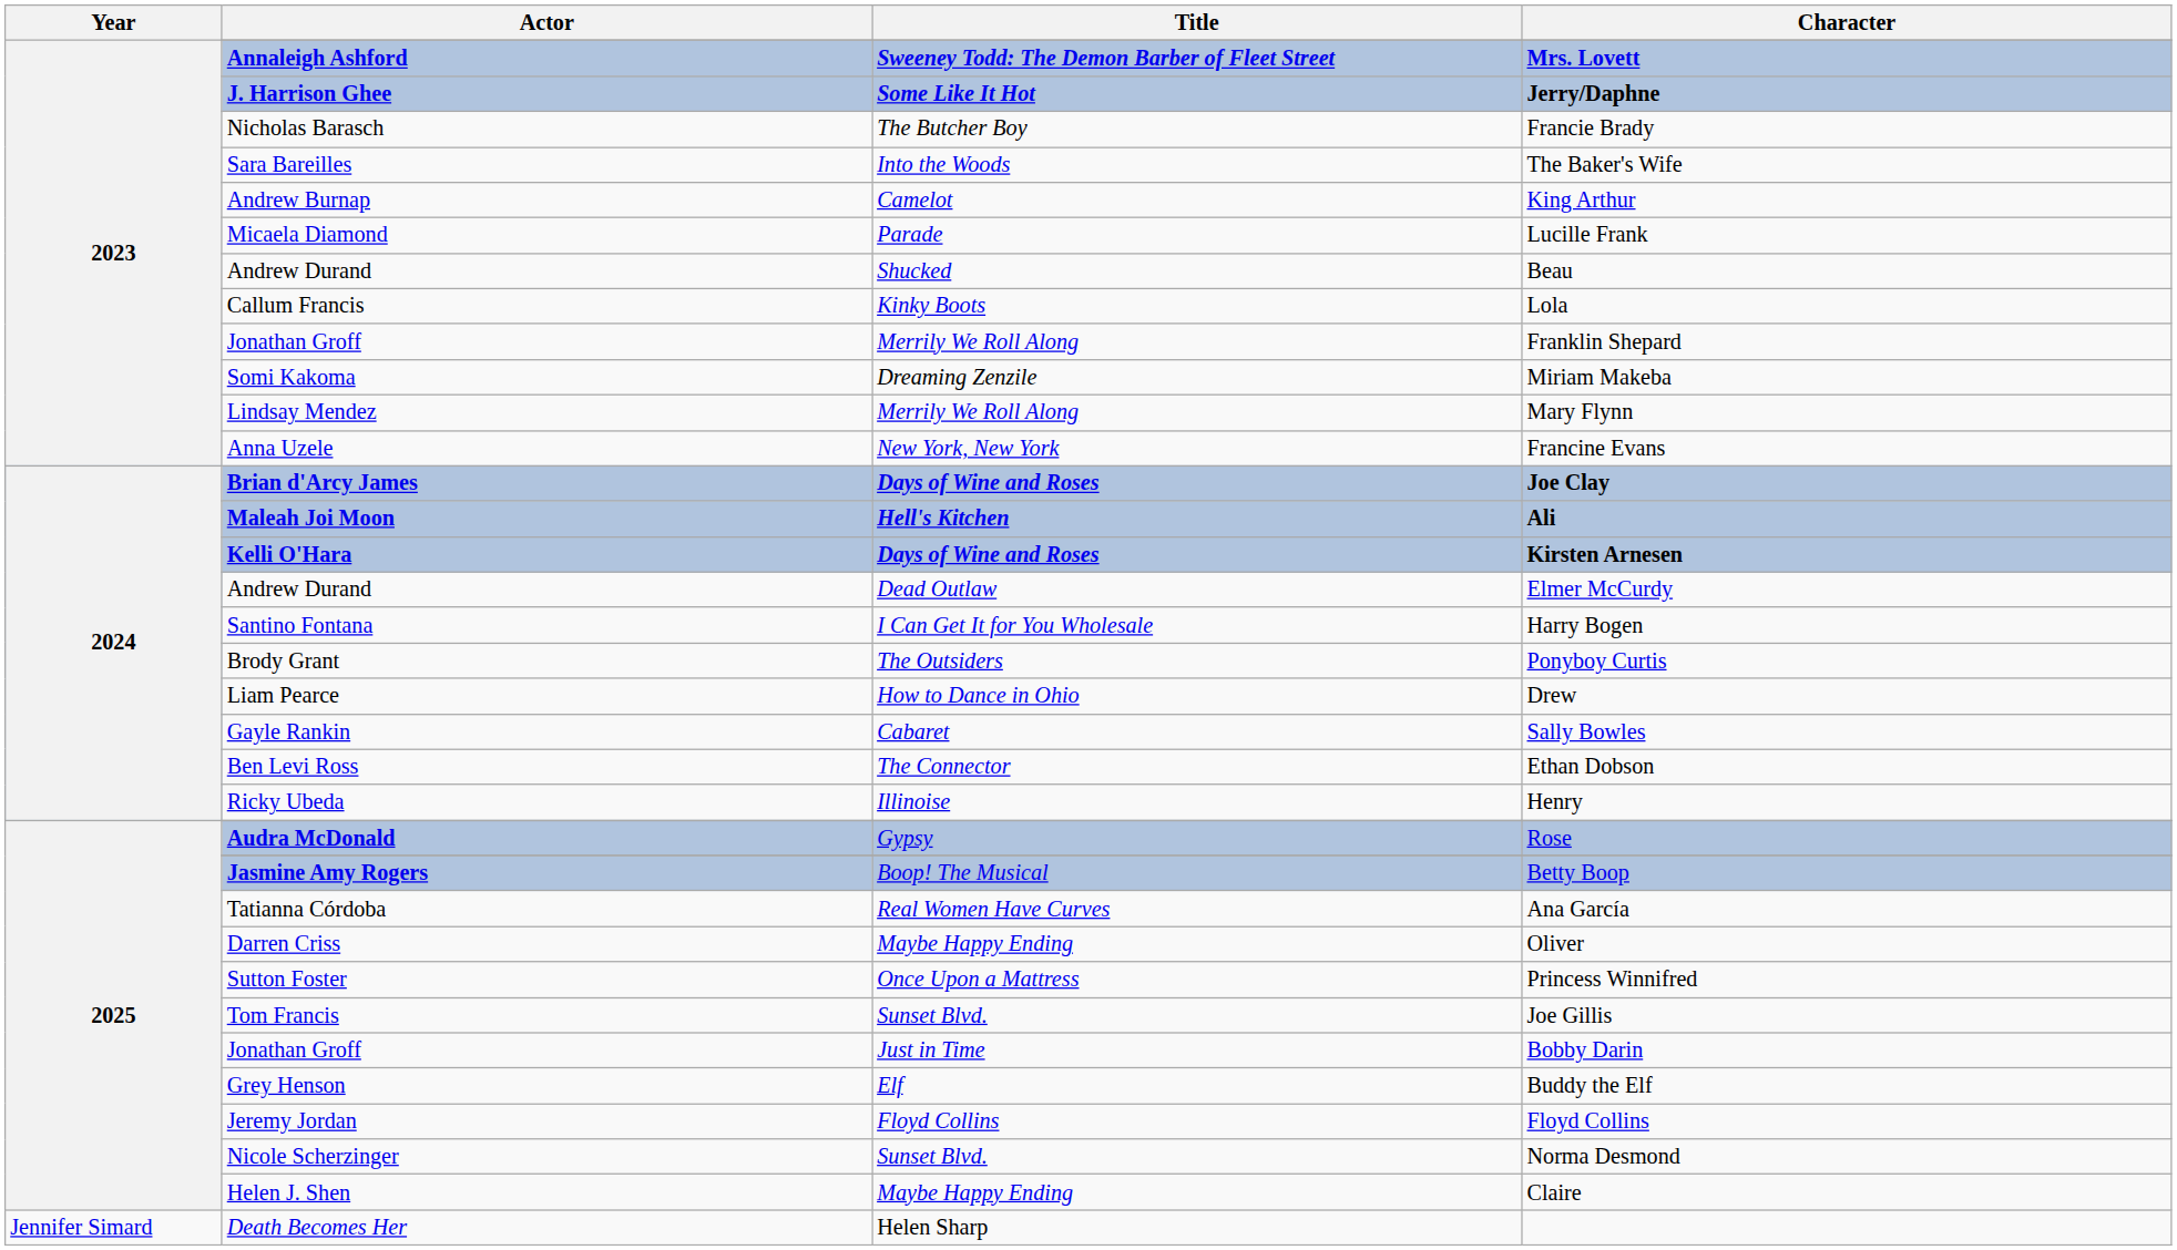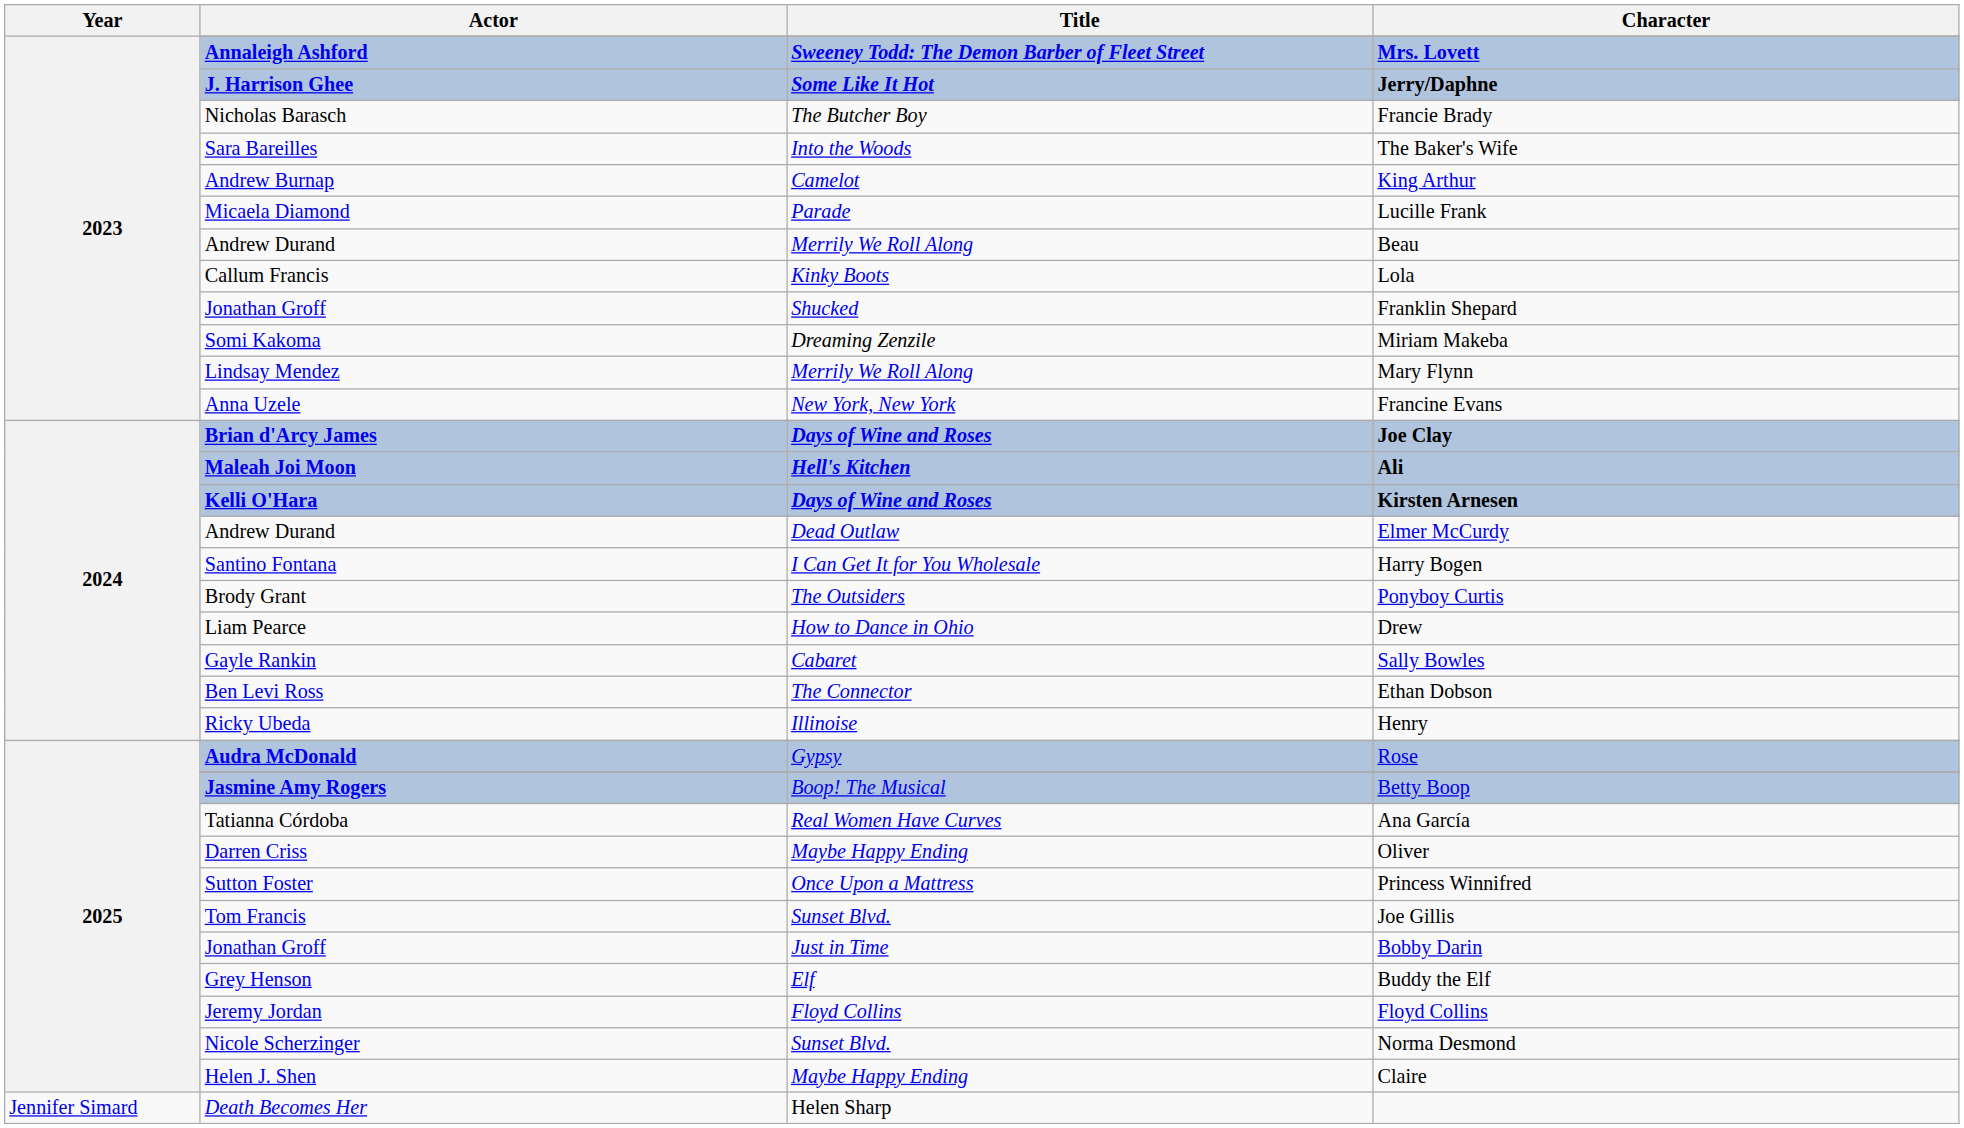 <table class="wikitable" style="width:98%;">
 <tr>
 <th style="width:10%;">Year</th>
 <th style="width:30%;">Actor</th>
 <th style="width:30%;">Title</th>
 <th style="width:30%;">Character</th>
 </tr>
 <tr>
 <th rowspan="13">2023</th>
 </tr>
 <tr style="background:#B0C4DE">
 <td><strong><a href='#'>Annaleigh Ashford</a></strong></td>
 <td><strong><em><a href='#'>Sweeney Todd: The Demon Barber of Fleet Street</a></em></strong></td>
 <td><strong><a href='#'>Mrs. Lovett</a></strong></td>
 </tr>
 <tr style="background:#B0C4DE">
 <td><strong><a href='#'>J. Harrison Ghee</a></strong></td>
 <td><strong><em><a href='#'>Some Like It Hot</a></em></strong></td>
 <td><strong>Jerry/Daphne</strong></td>
 </tr>
 <tr>
 <td>Nicholas Barasch</td>
 <td><em>The Butcher Boy</em></td>
 <td>Francie Brady</td>
 </tr>
 <tr>
 <td><a href='#'>Sara Bareilles</a></td>
 <td><em><a href='#'>Into the Woods</a></em></td>
 <td>The Baker's Wife</td>
 </tr>
 <tr>
 <td><a href='#'>Andrew Burnap</a></td>
 <td><em><a href='#'>Camelot</a></em></td>
 <td><a href='#'>King Arthur</a></td>
 </tr>
 <tr>
 <td><a href='#'>Micaela Diamond</a></td>
 <td><em><a href='#'>Parade</a></em></td>
 <td>Lucille Frank</td>
 </tr>
 <tr>
 <td>Andrew Durand</td>
-<td><em><a href='#'>Shucked</a></em></td>
+<td><em><a href='#'>Merrily We Roll Along</a></em></td>
 <td>Beau</td>
 </tr>
 <tr>
 <td>Callum Francis</td>
 <td><em><a href='#'>Kinky Boots</a></em></td>
 <td>Lola</td>
 </tr>
 <tr>
 <td><a href='#'>Jonathan Groff</a></td>
-<td><em><a href='#'>Merrily We Roll Along</a></em></td>
+<td><em><a href='#'>Shucked</a></em></td>
 <td>Franklin Shepard</td>
 </tr>
 <tr>
 <td><a href='#'>Somi Kakoma</a></td>
 <td><em>Dreaming Zenzile</em></td>
 <td>Miriam Makeba</td>
 </tr>
 <tr>
 <td><a href='#'>Lindsay Mendez</a></td>
 <td><em><a href='#'>Merrily We Roll Along</a></em></td>
 <td>Mary Flynn</td>
 </tr>
 <tr>
 <td><a href='#'>Anna Uzele</a></td>
 <td><em><a href='#'>New York, New York</a></em></td>
 <td>Francine Evans</td>
 </tr>
 <tr style="background:#B0C4DE">
 <th rowspan="10">2024</th>
 <td><strong><a href='#'>Brian d'Arcy James</a></strong></td>
 <td><strong><em><a href='#'><em>Days of Wine and Roses</em></a></em></strong></td>
 <td><strong>Joe Clay</strong></td>
 </tr>
 <tr style="background:#B0C4DE">
 <td><strong><a href='#'>Maleah Joi Moon</a></strong></td>
 <td><strong><a href='#'><em>Hell's Kitchen</em></a></strong></td>
 <td><strong>Ali</strong></td>
 </tr>
 <tr style="background:#B0C4DE">
 <td><strong><a href='#'>Kelli O'Hara</a></strong></td>
 <td><strong><em><a href='#'><em>Days of Wine and Roses</em></a></em></strong></td>
 <td><strong>Kirsten Arnesen</strong></td>
 </tr>
 <tr>
 <td>Andrew Durand</td>
 <td><em><a href='#'>Dead Outlaw</a></em></td>
 <td><a href='#'>Elmer McCurdy</a></td>
 </tr>
 <tr>
 <td><a href='#'>Santino Fontana</a></td>
 <td><em><a href='#'>I Can Get It for You Wholesale</a></em></td>
 <td>Harry Bogen</td>
 </tr>
 <tr>
 <td>Brody Grant</td>
 <td><a href='#'><em>The Outsiders</em></a></td>
 <td><a href='#'>Ponyboy Curtis</a></td>
 </tr>
 <tr>
 <td>Liam Pearce</td>
 <td><a href='#'><em>How to Dance in Ohio</em></a></td>
 <td>Drew</td>
 </tr>
 <tr>
 <td><a href='#'>Gayle Rankin</a></td>
 <td><em><a href='#'>Cabaret</a></em></td>
 <td><a href='#'>Sally Bowles</a></td>
 </tr>
 <tr>
 <td><a href='#'>Ben Levi Ross</a></td>
 <td><em><a href='#'>The Connector</a></em></td>
 <td>Ethan Dobson</td>
 </tr>
 <tr>
 <td><a href='#'>Ricky Ubeda</a></td>
 <td><em><a href='#'>Illinoise</a></em></td>
 <td>Henry</td>
 </tr>
 <tr>
 <th rowspan=13>2025</th>
 </tr>
 <tr style="background:#B0C4DE">
 <td><strong><a href='#'>Audra McDonald</a></strong></td>
 <td><em><a href='#'>Gypsy</a></em></td>
 <td><a href='#'>Rose</a></td>
 </tr>
 <tr>
 </tr>
 <tr style="background:#B0C4DE">
 <td><strong><a href='#'>Jasmine Amy Rogers</a></strong></td>
 <td><em><a href='#'>Boop! The Musical</a></em></td>
 <td><a href='#'>Betty Boop</a></td>
 </tr>
 <tr>
 <td>Tatianna Córdoba</td>
 <td><em><a href='#'>Real Women Have Curves</a></em></td>
 <td>Ana García</td>
 </tr>
 <tr>
 <td><a href='#'>Darren Criss</a></td>
 <td><em><a href='#'>Maybe Happy Ending</a></em></td>
 <td>Oliver</td>
 </tr>
 <tr>
 <td><a href='#'>Sutton Foster</a></td>
 <td><em><a href='#'>Once Upon a Mattress</a></em></td>
 <td>Princess Winnifred</td>
 </tr>
 <tr>
 <td><a href='#'>Tom Francis</a></td>
 <td><em><a href='#'>Sunset Blvd.</a></em></td>
 <td>Joe Gillis</td>
 </tr>
 <tr>
 <td><a href='#'>Jonathan Groff</a></td>
 <td><em><a href='#'>Just in Time</a></em></td>
 <td><a href='#'>Bobby Darin</a></td>
 </tr>
 <tr>
 <td><a href='#'>Grey Henson</a></td>
 <td><em><a href='#'>Elf</a></em></td>
 <td>Buddy the Elf</td>
 </tr>
 <tr>
 <td><a href='#'>Jeremy Jordan</a></td>
 <td><em><a href='#'>Floyd Collins</a></em></td>
 <td><a href='#'>Floyd Collins</a></td>
 </tr>
 <tr>
 <td><a href='#'>Nicole Scherzinger</a></td>
 <td><em><a href='#'>Sunset Blvd.</a></em></td>
 <td>Norma Desmond</td>
 </tr>
 <tr>
 <td><a href='#'>Helen J. Shen</a></td>
 <td><em><a href='#'>Maybe Happy Ending</a></em></td>
 <td>Claire</td>
 </tr>
 <tr>
 <td><a href='#'>Jennifer Simard</a></td>
 <td><em><a href='#'>Death Becomes Her</a></em></td>
 <td>Helen Sharp</td>
 </tr>
 </table>
